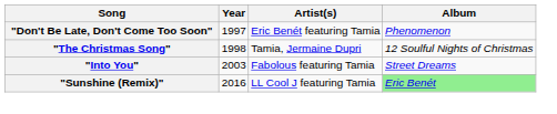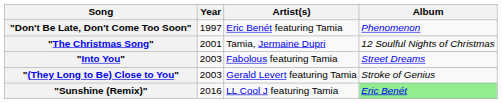 <table class="wikitable plainrowheaders" border="1">
 <tr>
 <th scope="col" style="width:19em;">Song</th>
 <th scope="col">Year</th>
 <th scope="col">Artist(s)</th>
 <th scope="col">Album</th>
 </tr>
 <tr>
 <th scope="row">"Don't Be Late, Don't Come Too Soon"</th>
 <td>1997</td>
 <td><a href='#'>Eric Benét</a> featuring Tamia</td>
 <td><em><a href='#'>Phenomenon</a></em></td>
 </tr>
 <tr>
 <th scope="row">"<a href='#'>The Christmas Song</a>"</th>
-<td>1998</td>
+<td>2001</td>
 <td>Tamia, <a href='#'>Jermaine Dupri</a></td>
 <td><em>12 Soulful Nights of Christmas</em></td>
 </tr>
 <tr>
 <th scope="row">"<a href='#'>Into You</a>"</th>
 <td>2003</td>
 <td><a href='#'>Fabolous</a> featuring Tamia</td>
 <td><em><a href='#'>Street Dreams</a></em></td>
 </tr>
 <tr>
+<th scope="row">"<a href='#'>(They Long to Be) Close to You</a>"</th>
+<td>2003</td>
+<td><a href='#'>Gerald Levert</a> featuring Tamia</td>
+<td><em>Stroke of Genius</em></td>
+</tr>
+<tr>
 <th scope="row">"Sunshine (Remix)"</th>
 <td>2016</td>
 <td><a href='#'>LL Cool J</a> featuring Tamia</td>
 <td style="background: lightgreen;"><em><a href='#'>Eric Benét</a></em></td>
 </tr>
 </table>
